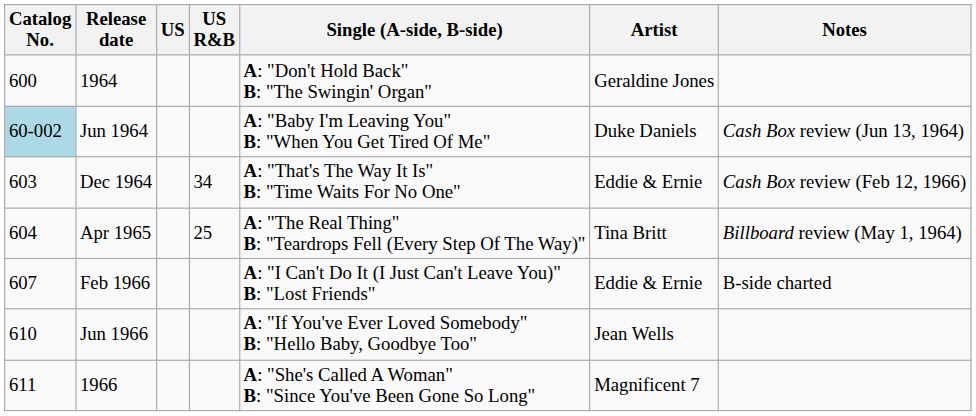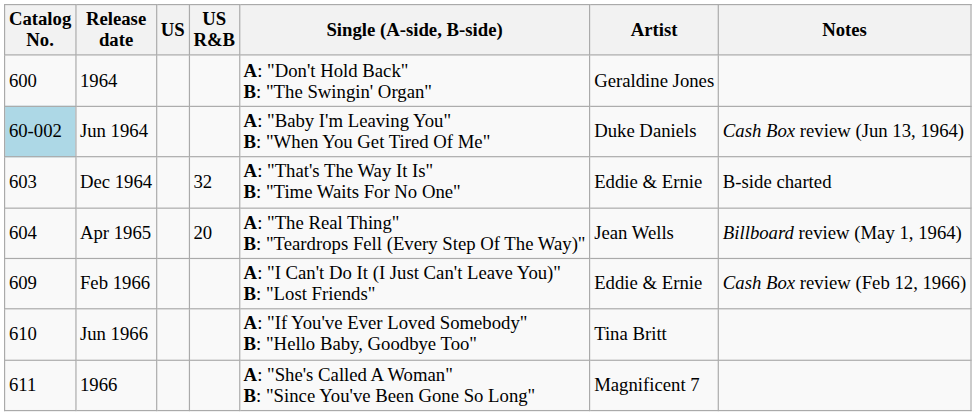 <table class="wikitable">
 <tr>
 <th>Catalog<br>No.</th>
 <th>Release<br>date</th>
 <th>US</th>
 <th>US<br>R&B</th>
 <th><strong>Single (A-side, B-side)</strong></th>
 <th>Artist</th>
 <th>Notes</th>
 </tr>
 <tr>
 <td>600</td>
 <td>1964</td>
 <td></td>
 <td></td>
 <td><strong>A</strong>: "Don't Hold Back"<br><strong>B</strong>: "The Swingin' Organ"</td>
 <td>Geraldine Jones</td>
 <td></td>
 </tr>
 <tr>
 <td style="background: lightblue;">60-002</td>
 <td>Jun 1964</td>
 <td></td>
 <td></td>
 <td><strong>A</strong>: "Baby I'm Leaving You"<br><strong>B</strong>: "When You Get Tired Of Me"</td>
 <td>Duke Daniels</td>
 <td><em>Cash Box</em> review (Jun 13, 1964)</td>
 </tr>
 <tr>
 <td>603</td>
 <td>Dec 1964</td>
 <td></td>
-<td>34</td>
+<td>32</td>
 <td><strong>A</strong>: "That's The Way It Is"<br><strong>B</strong>: "Time Waits For No One"</td>
 <td>Eddie & Ernie</td>
-<td><em>Cash Box</em> review (Feb 12, 1966)</td>
+<td>B-side charted</td>
 </tr>
 <tr>
 <td>604</td>
 <td>Apr 1965</td>
 <td></td>
-<td>25</td>
+<td>20</td>
 <td><strong>A</strong>: "The Real Thing"<br><strong>B</strong>: "Teardrops Fell (Every Step Of The Way)"</td>
-<td>Tina Britt</td>
+<td>Jean Wells</td>
 <td><em>Billboard</em> review (May 1, 1964)</td>
 </tr>
 <tr>
-<td>607</td>
+<td>609</td>
 <td>Feb 1966</td>
 <td></td>
 <td></td>
 <td><strong>A</strong>: "I Can't Do It (I Just Can't Leave You)"<br><strong>B</strong>: "Lost Friends"</td>
 <td>Eddie & Ernie</td>
-<td>B-side charted</td>
+<td><em>Cash Box</em> review (Feb 12, 1966)</td>
 </tr>
 <tr>
 <td>610</td>
 <td>Jun 1966</td>
 <td></td>
 <td></td>
 <td><strong>A</strong>: "If You've Ever Loved Somebody"<br><strong>B</strong>: "Hello Baby, Goodbye Too"</td>
-<td>Jean Wells</td>
+<td>Tina Britt</td>
 <td></td>
 </tr>
 <tr>
 <td>611</td>
 <td>1966</td>
 <td></td>
 <td></td>
 <td><strong>A</strong>: "She's Called A Woman"<br><strong>B</strong>: "Since You've Been Gone So Long"</td>
 <td>Magnificent 7</td>
 <td></td>
 </tr>
 </table>
